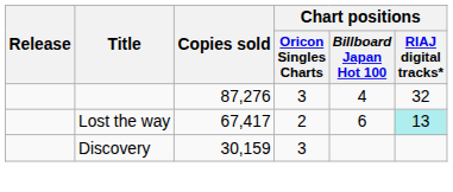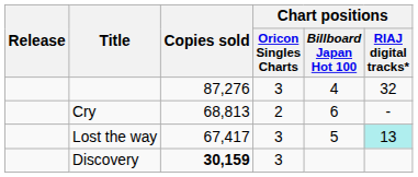 <table class="wikitable" style="text-align:center">
 <tr>
 <th rowspan="2">Release</th>
 <th rowspan="2">Title</th>
 <th rowspan="2">Copies sold</th>
 <th colspan="3">Chart positions</th>
 </tr>
 <tr style="font-size:smaller;">
 <th width="35"><a href='#'>Oricon</a> Singles Charts<br></th>
 <th width="35"><em>Billboard</em> <a href='#'>Japan Hot 100</a><br></th>
 <th width="35"><a href='#'>RIAJ</a> digital tracks*<br></th>
 </tr>
 <tr>
 <td align="left"></td>
 <td align="left"></td>
 <td align="right">87,276</td>
 <td>3</td>
 <td>4</td>
 <td>32</td>
 </tr>
 <tr>
 <td align="left"></td>
+<td align="left">Cry</td>
+<td align="right">68,813</td>
+<td>2</td>
+<td>6</td>
+<td>-</td>
+</tr>
+<tr>
+<td align="left"></td>
 <td align="left">Lost the way</td>
 <td align="right">67,417</td>
-<td>2</td>
-<td>6</td>
+<td>3</td>
+<td>5</td>
 <td style="background: paleturquoise;">13</td>
 </tr>
 <tr>
 <td align="left"></td>
 <td align="left">Discovery</td>
-<td align="right">30,159</td>
+<td align="right"><strong>30,159</strong></td>
 <td>3</td>
 <td></td>
 <td></td>
 </tr>
 </table>
